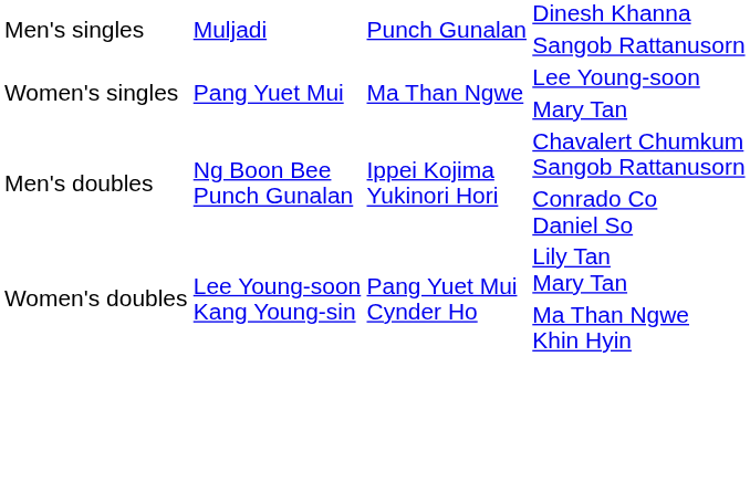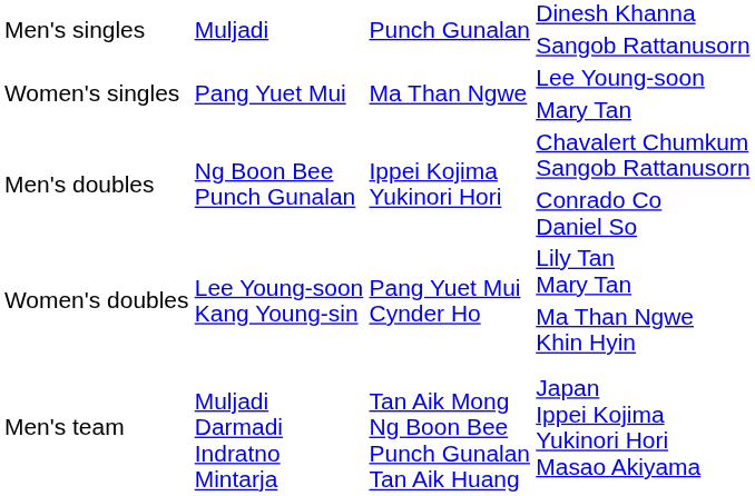 <table>
 <tr>
 <td rowspan="2">Men's singles</td>
 <td rowspan="2"> <a href='#'>Muljadi</a></td>
 <td rowspan="2"> <a href='#'>Punch Gunalan</a></td>
 <td> <a href='#'>Dinesh Khanna</a></td>
 </tr>
 <tr>
 <td> <a href='#'>Sangob Rattanusorn</a></td>
 </tr>
 <tr>
 <td rowspan="2">Women's singles</td>
 <td rowspan="2"> <a href='#'>Pang Yuet Mui</a></td>
 <td rowspan="2"> <a href='#'>Ma Than Ngwe</a></td>
 <td> <a href='#'>Lee Young-soon</a></td>
 </tr>
 <tr>
 <td> <a href='#'>Mary Tan</a></td>
 </tr>
 <tr>
 <td rowspan="2">Men's doubles</td>
 <td rowspan="2"> <a href='#'>Ng Boon Bee</a> <br>  <a href='#'>Punch Gunalan</a></td>
 <td rowspan="2"> <a href='#'>Ippei Kojima</a> <br>  <a href='#'>Yukinori Hori</a></td>
 <td> <a href='#'>Chavalert Chumkum</a> <br>  <a href='#'>Sangob Rattanusorn</a></td>
 </tr>
 <tr>
 <td> <a href='#'>Conrado Co</a> <br>  <a href='#'>Daniel So</a></td>
 </tr>
 <tr>
 <td rowspan="2">Women's doubles</td>
 <td rowspan="2"> <a href='#'>Lee Young-soon</a> <br>  <a href='#'>Kang Young-sin</a></td>
 <td rowspan="2"> <a href='#'>Pang Yuet Mui</a> <br>  <a href='#'>Cynder Ho</a></td>
 <td> <a href='#'>Lily Tan</a> <br>  <a href='#'>Mary Tan</a></td>
 </tr>
 <tr>
 <td> <a href='#'>Ma Than Ngwe</a> <br>  <a href='#'>Khin Hyin</a></td>
 </tr>
+<tr>
+<td>Men's team<br></td>
+<td><br><a href='#'>Muljadi</a><br><a href='#'>Darmadi</a><br><a href='#'>Indratno</a><br><a href='#'>Mintarja</a></td>
+<td><br><a href='#'>Tan Aik Mong</a><br><a href='#'>Ng Boon Bee</a><br><a href='#'>Punch Gunalan</a><br><a href='#'>Tan Aik Huang</a></td>
+<td> <a href='#'>Japan</a><br><a href='#'>Ippei Kojima</a><br><a href='#'>Yukinori Hori</a><br><a href='#'>Masao Akiyama</a></td>
+</tr>
 </table>
